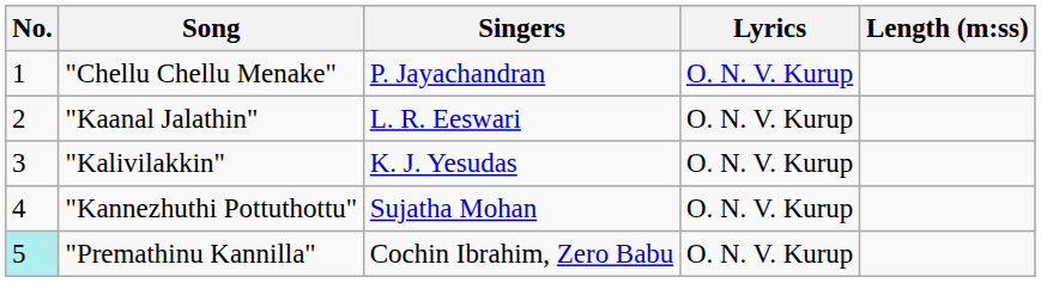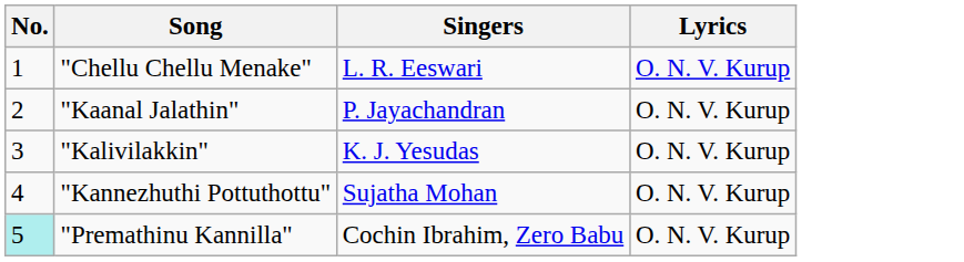 <table class="wikitable" style="font-size:95%;">
 <tr>
 <th>No.</th>
 <th>Song</th>
 <th>Singers</th>
 <th>Lyrics</th>
-<th>Length (m:ss)</th>
 </tr>
 <tr>
 <td>1</td>
 <td>"Chellu Chellu Menake"</td>
-<td><a href='#'>P. Jayachandran</a></td>
+<td><a href='#'>L. R. Eeswari</a></td>
 <td><a href='#'>O. N. V. Kurup</a></td>
-<td></td>
 </tr>
 <tr>
 <td>2</td>
 <td>"Kaanal Jalathin"</td>
-<td><a href='#'>L. R. Eeswari</a></td>
+<td><a href='#'>P. Jayachandran</a></td>
 <td>O. N. V. Kurup</td>
-<td></td>
 </tr>
 <tr>
 <td>3</td>
 <td>"Kalivilakkin"</td>
 <td><a href='#'>K. J. Yesudas</a></td>
 <td>O. N. V. Kurup</td>
-<td></td>
 </tr>
 <tr>
 <td>4</td>
 <td>"Kannezhuthi Pottuthottu"</td>
 <td><a href='#'>Sujatha Mohan</a></td>
 <td>O. N. V. Kurup</td>
-<td></td>
 </tr>
 <tr>
 <td style="background: paleturquoise;">5</td>
 <td>"Premathinu Kannilla"</td>
 <td>Cochin Ibrahim, <a href='#'>Zero Babu</a></td>
 <td>O. N. V. Kurup</td>
-<td></td>
 </tr>
 </table>
